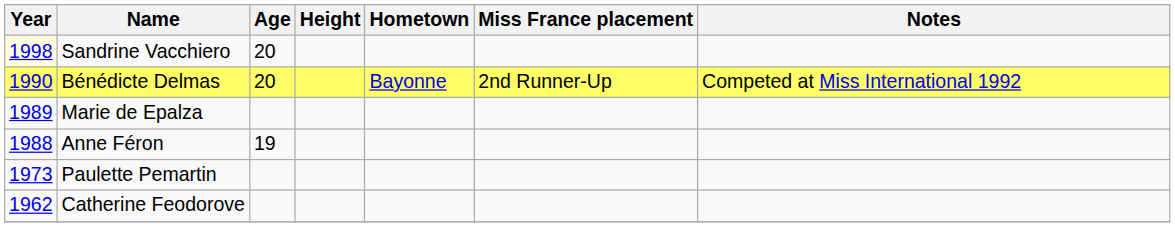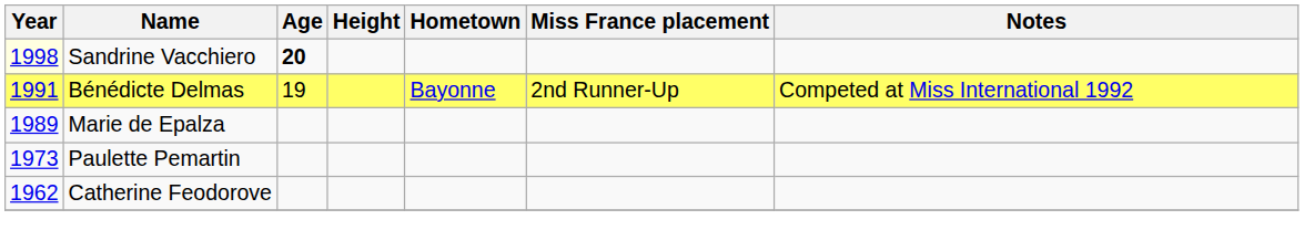 <table class="wikitable sortable">
 <tr>
 <th>Year</th>
 <th>Name</th>
 <th>Age</th>
 <th>Height</th>
 <th>Hometown</th>
 <th>Miss France placement</th>
 <th width=380>Notes</th>
 </tr>
 <tr>
 <td style="background: lightyellow;"><a href='#'>1998</a></td>
 <td>Sandrine Vacchiero</td>
-<td>20</td>
+<td><strong>20</strong></td>
 <td></td>
 <td></td>
 <td></td>
 <td></td>
 </tr>
 <tr bgcolor=#FFFF66>
-<td><a href='#'>1990</a></td>
+<td><a href='#'>1991</a></td>
 <td>Bénédicte Delmas</td>
-<td>20</td>
+<td>19</td>
 <td></td>
 <td><a href='#'>Bayonne</a></td>
 <td>2nd Runner-Up</td>
 <td>Competed at <a href='#'>Miss International 1992</a></td>
 </tr>
 <tr>
 <td><a href='#'>1989</a></td>
 <td>Marie de Epalza</td>
 <td></td>
-<td></td>
-<td></td>
-<td></td>
-<td></td>
-</tr>
-<tr>
-<td><a href='#'>1988</a></td>
-<td>Anne Féron</td>
-<td>19</td>
 <td></td>
 <td></td>
 <td></td>
 <td></td>
 </tr>
 <tr>
 <td><a href='#'>1973</a></td>
 <td>Paulette Pemartin</td>
 <td></td>
 <td></td>
 <td></td>
 <td></td>
 <td></td>
 </tr>
 <tr>
 <td><a href='#'>1962</a></td>
 <td>Catherine Feodorove</td>
 <td></td>
 <td></td>
 <td></td>
 <td></td>
 <td></td>
 </tr>
 <tr>
 </tr>
 </table>
